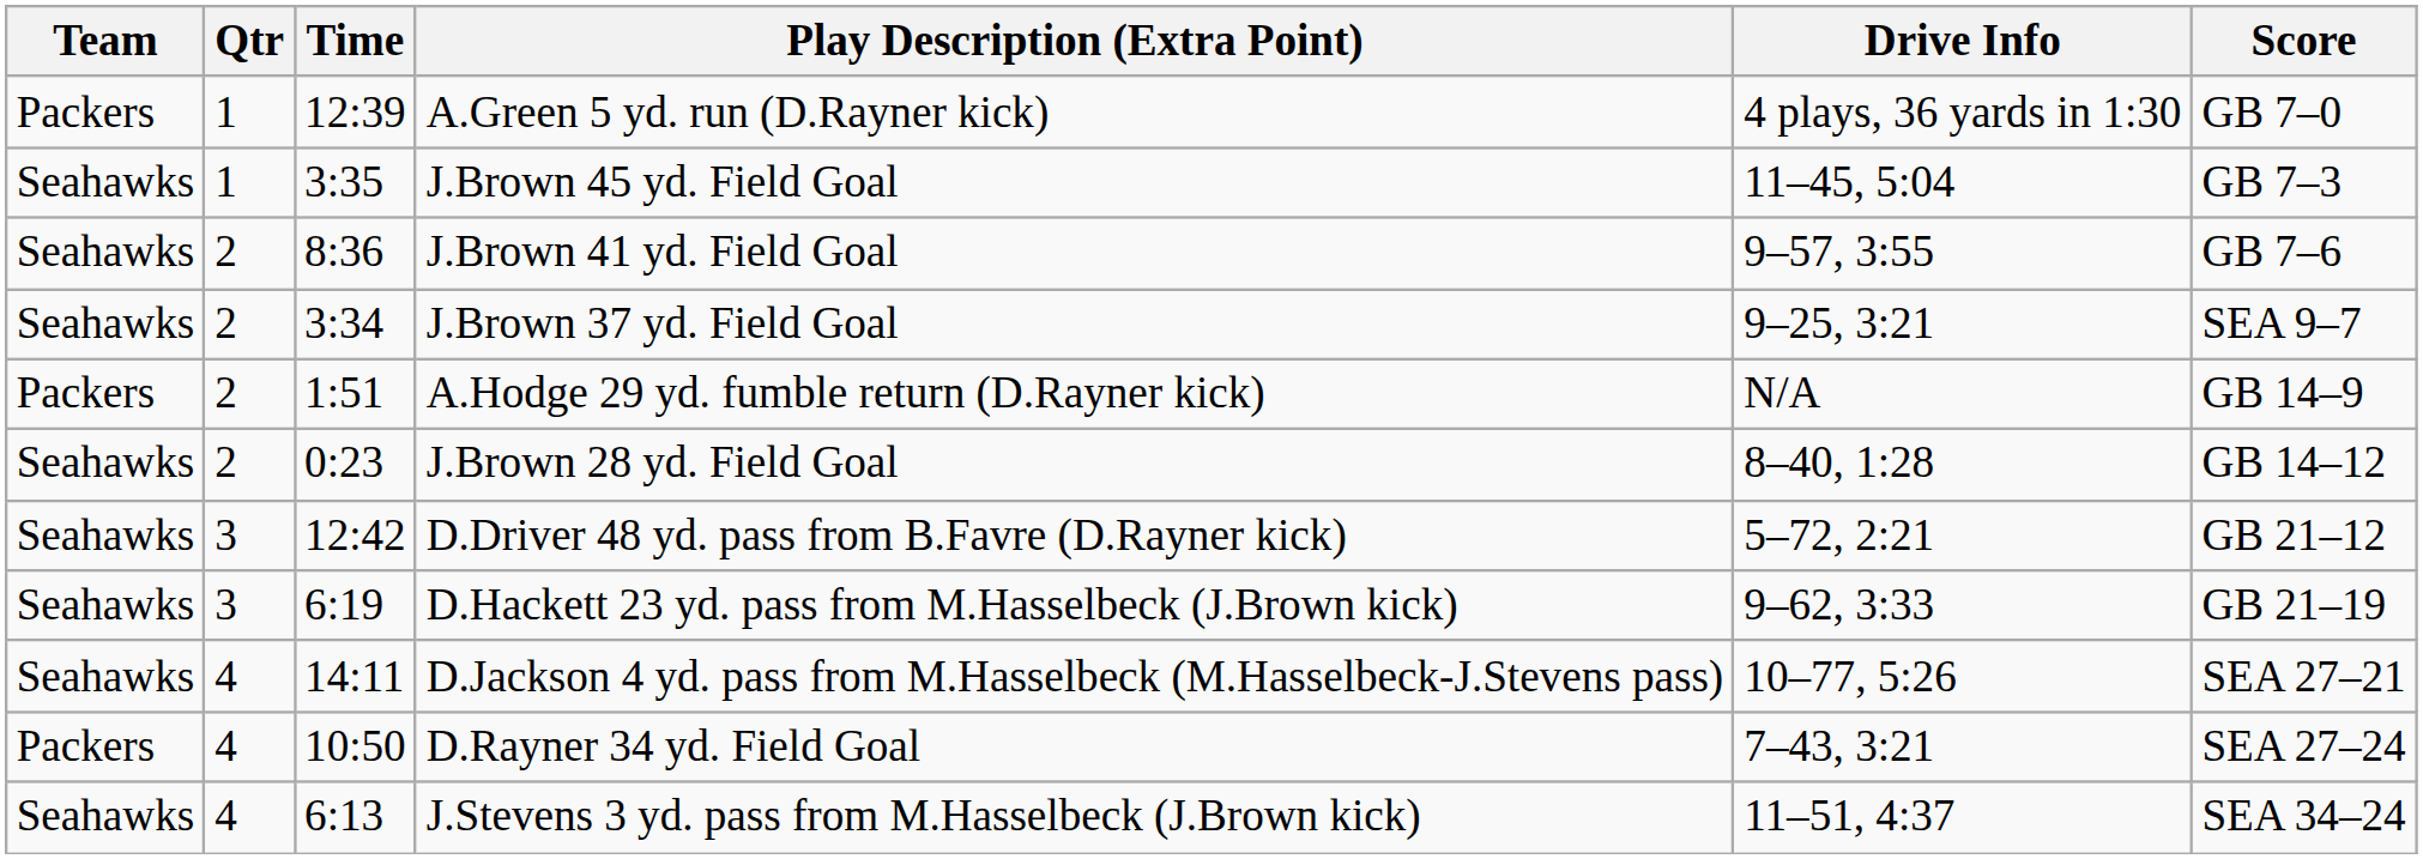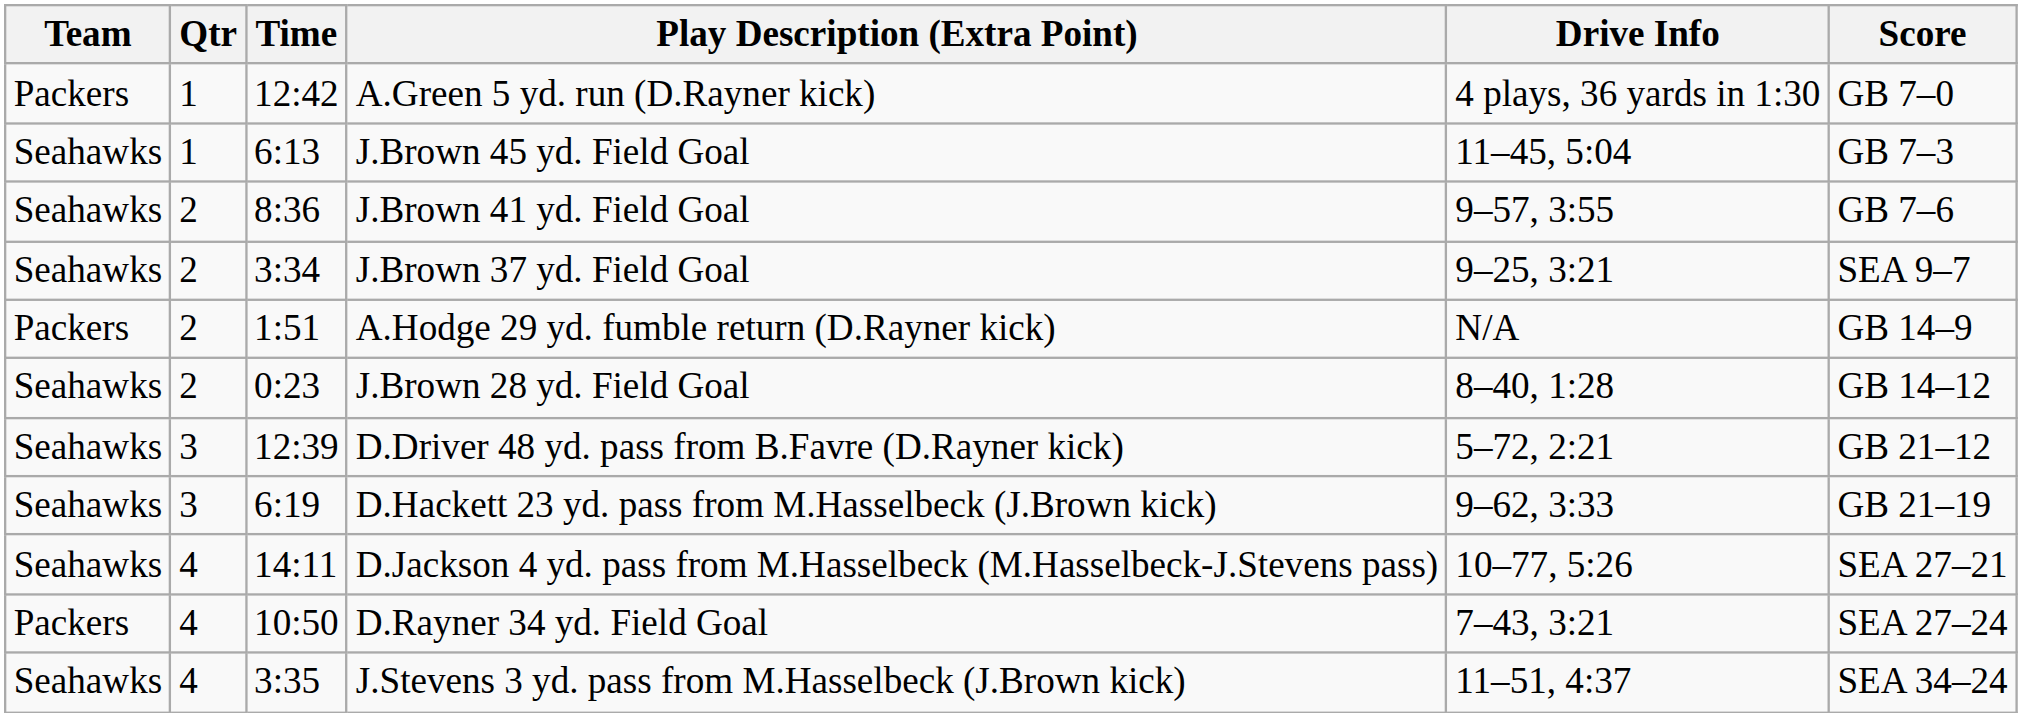 <table class="wikitable">
 <tr>
 <th>Team</th>
 <th>Qtr</th>
 <th>Time</th>
 <th>Play Description (Extra Point)</th>
 <th>Drive Info</th>
 <th>Score</th>
 </tr>
 <tr>
 <td>Packers</td>
 <td>1</td>
-<td>12:39</td>
+<td>12:42</td>
 <td>A.Green 5 yd. run (D.Rayner kick)</td>
 <td>4 plays, 36 yards in 1:30</td>
 <td>GB 7–0</td>
 </tr>
 <tr>
 <td>Seahawks</td>
 <td>1</td>
-<td>3:35</td>
+<td>6:13</td>
 <td>J.Brown 45 yd. Field Goal</td>
 <td>11–45, 5:04</td>
 <td>GB 7–3</td>
 </tr>
 <tr>
 <td>Seahawks</td>
 <td>2</td>
 <td>8:36</td>
 <td>J.Brown 41 yd. Field Goal</td>
 <td>9–57, 3:55</td>
 <td>GB 7–6</td>
 </tr>
 <tr>
 <td>Seahawks</td>
 <td>2</td>
 <td>3:34</td>
 <td>J.Brown 37 yd. Field Goal</td>
 <td>9–25, 3:21</td>
 <td>SEA 9–7</td>
 </tr>
 <tr>
 <td>Packers</td>
 <td>2</td>
 <td>1:51</td>
 <td>A.Hodge 29 yd. fumble return (D.Rayner kick)</td>
 <td>N/A</td>
 <td>GB 14–9</td>
 </tr>
 <tr>
 <td>Seahawks</td>
 <td>2</td>
 <td>0:23</td>
 <td>J.Brown 28 yd. Field Goal</td>
 <td>8–40, 1:28</td>
 <td>GB 14–12</td>
 </tr>
 <tr>
 <td>Seahawks</td>
 <td>3</td>
-<td>12:42</td>
+<td>12:39</td>
 <td>D.Driver 48 yd. pass from B.Favre (D.Rayner kick)</td>
 <td>5–72, 2:21</td>
 <td>GB 21–12</td>
 </tr>
 <tr>
 <td>Seahawks</td>
 <td>3</td>
 <td>6:19</td>
 <td>D.Hackett 23 yd. pass from M.Hasselbeck (J.Brown kick)</td>
 <td>9–62, 3:33</td>
 <td>GB 21–19</td>
 </tr>
 <tr>
 <td>Seahawks</td>
 <td>4</td>
 <td>14:11</td>
 <td>D.Jackson 4 yd. pass from M.Hasselbeck (M.Hasselbeck-J.Stevens pass)</td>
 <td>10–77, 5:26</td>
 <td>SEA 27–21</td>
 </tr>
 <tr>
 <td>Packers</td>
 <td>4</td>
 <td>10:50</td>
 <td>D.Rayner 34 yd. Field Goal</td>
 <td>7–43, 3:21</td>
 <td>SEA 27–24</td>
 </tr>
 <tr>
 <td>Seahawks</td>
 <td>4</td>
-<td>6:13</td>
+<td>3:35</td>
 <td>J.Stevens 3 yd. pass from M.Hasselbeck (J.Brown kick)</td>
 <td>11–51, 4:37</td>
 <td>SEA 34–24</td>
 </tr>
 </table>
